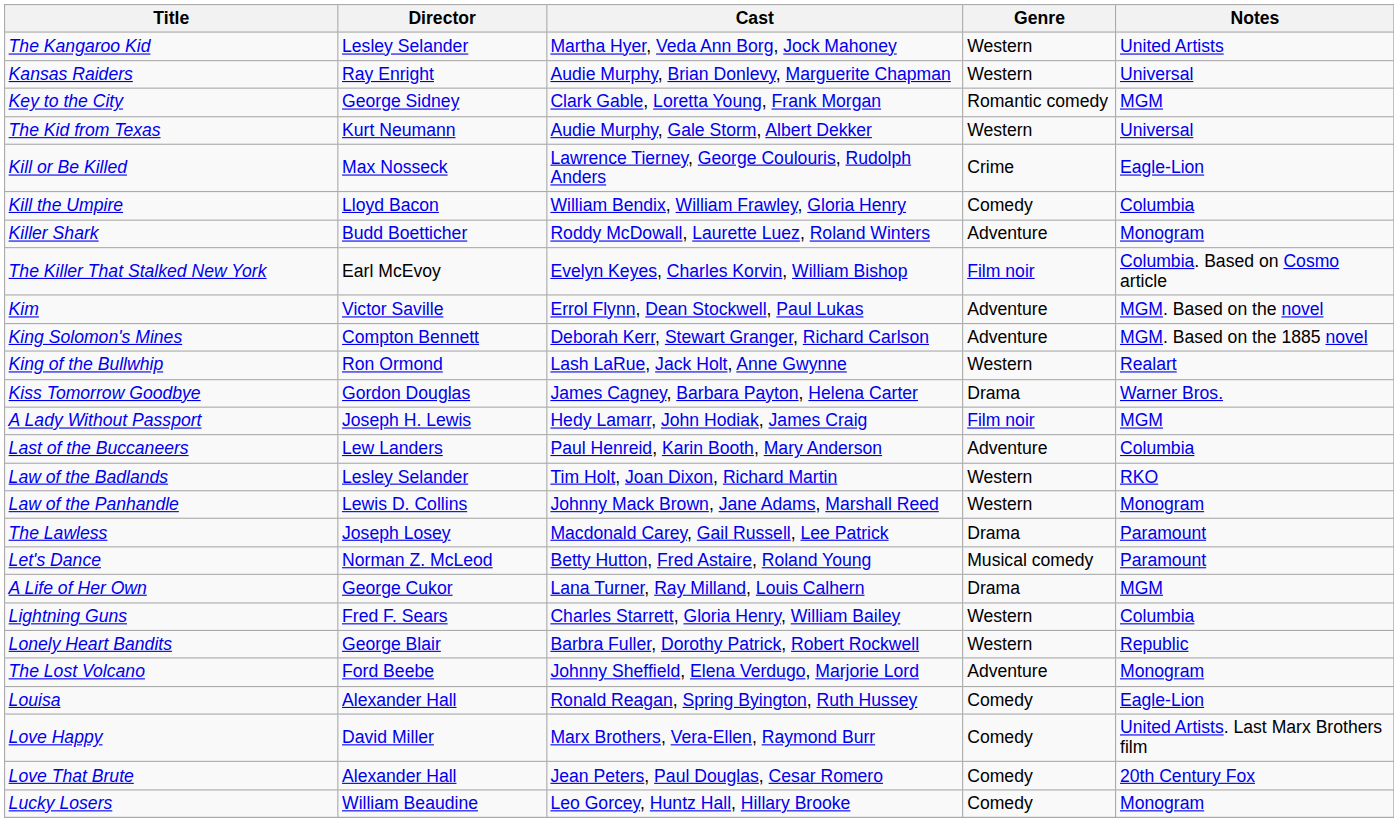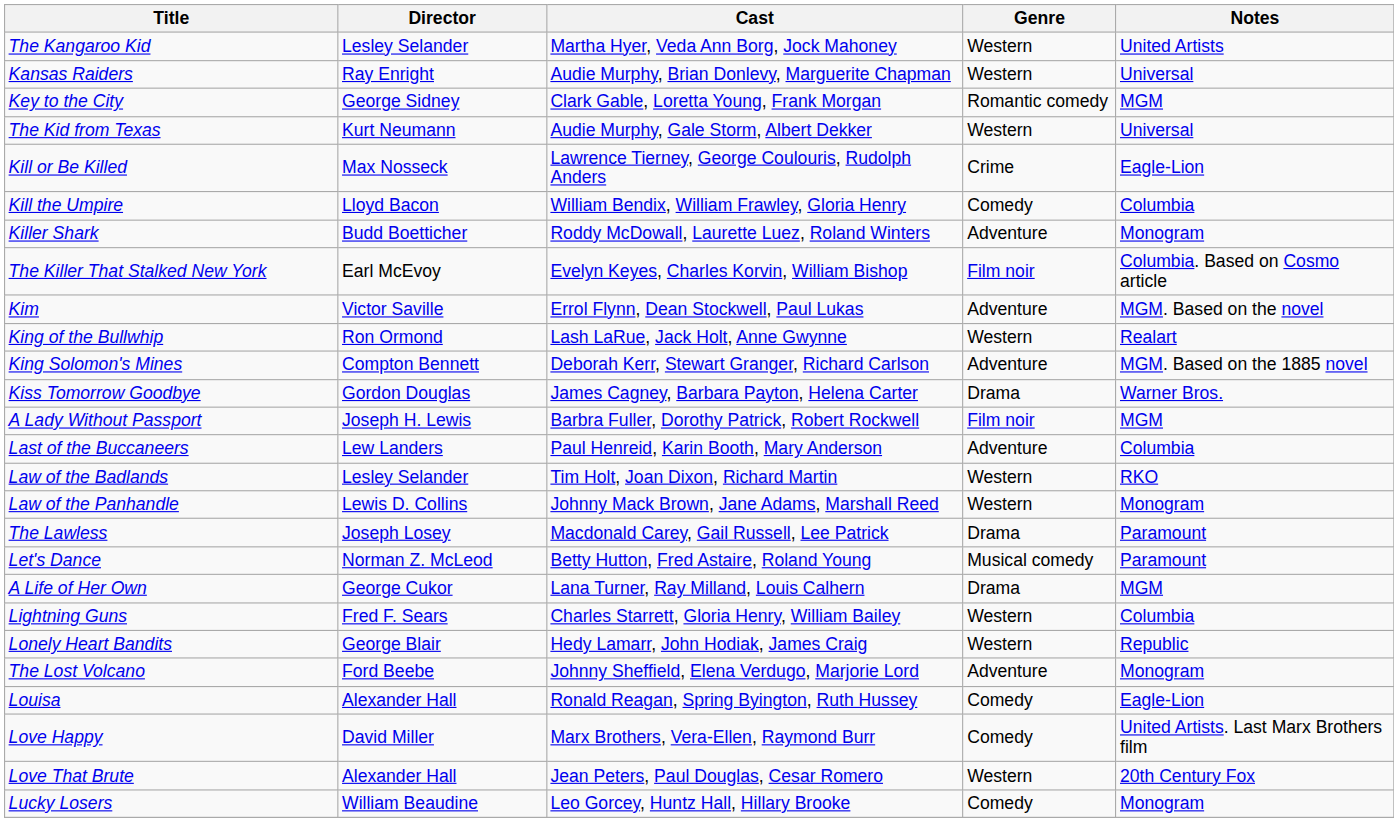 <table class="wikitable" style="width:100%;">
 <tr>
 <th style="width:24%;">Title</th>
 <th style="width:15%;">Director</th>
 <th style="width:30%;">Cast</th>
 <th style="width:11%;">Genre</th>
 <th style="width:20%;">Notes</th>
 </tr>
 <tr>
 <td><em><a href='#'>The Kangaroo Kid</a></em></td>
 <td><a href='#'>Lesley Selander</a></td>
 <td><a href='#'>Martha Hyer</a>, <a href='#'>Veda Ann Borg</a>, <a href='#'>Jock Mahoney</a></td>
 <td>Western</td>
 <td><a href='#'>United Artists</a></td>
 </tr>
 <tr>
 <td><em><a href='#'>Kansas Raiders</a></em></td>
 <td><a href='#'>Ray Enright</a></td>
 <td><a href='#'>Audie Murphy</a>, <a href='#'>Brian Donlevy</a>, <a href='#'>Marguerite Chapman</a></td>
 <td>Western</td>
 <td><a href='#'>Universal</a></td>
 </tr>
 <tr>
 <td><em><a href='#'>Key to the City</a></em></td>
 <td><a href='#'>George Sidney</a></td>
 <td><a href='#'>Clark Gable</a>, <a href='#'>Loretta Young</a>, <a href='#'>Frank Morgan</a></td>
 <td>Romantic comedy</td>
 <td><a href='#'>MGM</a></td>
 </tr>
 <tr>
 <td><em><a href='#'>The Kid from Texas </a></em></td>
 <td><a href='#'>Kurt Neumann</a></td>
 <td><a href='#'>Audie Murphy</a>, <a href='#'>Gale Storm</a>, <a href='#'>Albert Dekker</a></td>
 <td>Western</td>
 <td><a href='#'>Universal</a></td>
 </tr>
 <tr>
 <td><em><a href='#'>Kill or Be Killed</a></em></td>
 <td><a href='#'>Max Nosseck</a></td>
 <td><a href='#'>Lawrence Tierney</a>, <a href='#'>George Coulouris</a>, <a href='#'>Rudolph Anders</a></td>
 <td>Crime</td>
 <td><a href='#'>Eagle-Lion</a></td>
 </tr>
 <tr>
 <td><em><a href='#'>Kill the Umpire</a></em></td>
 <td><a href='#'>Lloyd Bacon</a></td>
 <td><a href='#'>William Bendix</a>, <a href='#'>William Frawley</a>, <a href='#'>Gloria Henry</a></td>
 <td>Comedy</td>
 <td><a href='#'>Columbia</a></td>
 </tr>
 <tr>
 <td><em><a href='#'>Killer Shark</a></em></td>
 <td><a href='#'>Budd Boetticher</a></td>
 <td><a href='#'>Roddy McDowall</a>, <a href='#'>Laurette Luez</a>, <a href='#'>Roland Winters</a></td>
 <td>Adventure</td>
 <td><a href='#'>Monogram</a></td>
 </tr>
 <tr>
 <td><em><a href='#'>The Killer That Stalked New York</a></em></td>
 <td>Earl McEvoy</td>
 <td><a href='#'>Evelyn Keyes</a>, <a href='#'>Charles Korvin</a>, <a href='#'>William Bishop</a></td>
 <td><a href='#'>Film noir</a></td>
 <td><a href='#'>Columbia</a>. Based on <a href='#'>Cosmo</a> article</td>
 </tr>
 <tr>
 <td><em><a href='#'>Kim</a></em></td>
 <td><a href='#'>Victor Saville</a></td>
 <td><a href='#'>Errol Flynn</a>, <a href='#'>Dean Stockwell</a>, <a href='#'>Paul Lukas</a></td>
 <td>Adventure</td>
 <td><a href='#'>MGM</a>. Based on the <a href='#'>novel</a></td>
 </tr>
 <tr>
+<td><em><a href='#'>King of the Bullwhip</a></em></td>
+<td><a href='#'>Ron Ormond</a></td>
+<td><a href='#'>Lash LaRue</a>, <a href='#'>Jack Holt</a>, <a href='#'>Anne Gwynne</a></td>
+<td>Western</td>
+<td><a href='#'>Realart</a></td>
+</tr>
+<tr>
 <td><em><a href='#'>King Solomon's Mines</a></em></td>
 <td><a href='#'>Compton Bennett</a></td>
 <td><a href='#'>Deborah Kerr</a>, <a href='#'>Stewart Granger</a>, <a href='#'>Richard Carlson</a></td>
 <td>Adventure</td>
 <td><a href='#'>MGM</a>. Based on the 1885 <a href='#'>novel</a></td>
-</tr>
-<tr>
-<td><em><a href='#'>King of the Bullwhip</a></em></td>
-<td><a href='#'>Ron Ormond</a></td>
-<td><a href='#'>Lash LaRue</a>, <a href='#'>Jack Holt</a>, <a href='#'>Anne Gwynne</a></td>
-<td>Western</td>
-<td><a href='#'>Realart</a></td>
 </tr>
 <tr>
 <td><em><a href='#'>Kiss Tomorrow Goodbye</a></em></td>
 <td><a href='#'>Gordon Douglas</a></td>
 <td><a href='#'>James Cagney</a>, <a href='#'>Barbara Payton</a>, <a href='#'>Helena Carter</a></td>
 <td>Drama</td>
 <td><a href='#'>Warner Bros.</a></td>
 </tr>
 <tr>
 <td><em><a href='#'>A Lady Without Passport</a></em></td>
 <td><a href='#'>Joseph H. Lewis</a></td>
-<td><a href='#'>Hedy Lamarr</a>, <a href='#'>John Hodiak</a>, <a href='#'>James Craig</a></td>
+<td><a href='#'>Barbra Fuller</a>, <a href='#'>Dorothy Patrick</a>, <a href='#'>Robert Rockwell</a></td>
 <td><a href='#'>Film noir</a></td>
 <td><a href='#'>MGM</a></td>
 </tr>
 <tr>
 <td><em><a href='#'>Last of the Buccaneers</a></em></td>
 <td><a href='#'>Lew Landers</a></td>
 <td><a href='#'>Paul Henreid</a>, <a href='#'>Karin Booth</a>, <a href='#'>Mary Anderson</a></td>
 <td>Adventure</td>
 <td><a href='#'>Columbia</a></td>
 </tr>
 <tr>
 <td><em><a href='#'>Law of the Badlands</a></em></td>
 <td><a href='#'>Lesley Selander</a></td>
 <td><a href='#'>Tim Holt</a>, <a href='#'>Joan Dixon</a>, <a href='#'>Richard Martin</a></td>
 <td>Western</td>
 <td><a href='#'>RKO</a></td>
 </tr>
 <tr>
 <td><em><a href='#'>Law of the Panhandle</a></em></td>
 <td><a href='#'>Lewis D. Collins</a></td>
 <td><a href='#'>Johnny Mack Brown</a>, <a href='#'>Jane Adams</a>, <a href='#'>Marshall Reed</a></td>
 <td>Western</td>
 <td><a href='#'>Monogram</a></td>
 </tr>
 <tr>
 <td><em><a href='#'>The Lawless</a></em></td>
 <td><a href='#'>Joseph Losey</a></td>
 <td><a href='#'>Macdonald Carey</a>, <a href='#'>Gail Russell</a>, <a href='#'>Lee Patrick</a></td>
 <td>Drama</td>
 <td><a href='#'>Paramount</a></td>
 </tr>
 <tr>
 <td><em><a href='#'>Let's Dance</a></em></td>
 <td><a href='#'>Norman Z. McLeod</a></td>
 <td><a href='#'>Betty Hutton</a>, <a href='#'>Fred Astaire</a>, <a href='#'>Roland Young</a></td>
 <td>Musical comedy</td>
 <td><a href='#'>Paramount</a></td>
 </tr>
 <tr>
 <td><em><a href='#'>A Life of Her Own</a></em></td>
 <td><a href='#'>George Cukor</a></td>
 <td><a href='#'>Lana Turner</a>, <a href='#'>Ray Milland</a>, <a href='#'>Louis Calhern</a></td>
 <td>Drama</td>
 <td><a href='#'>MGM</a></td>
 </tr>
 <tr>
 <td><em><a href='#'>Lightning Guns</a></em></td>
 <td><a href='#'>Fred F. Sears</a></td>
 <td><a href='#'>Charles Starrett</a>, <a href='#'>Gloria Henry</a>, <a href='#'>William Bailey</a></td>
 <td>Western</td>
 <td><a href='#'>Columbia</a></td>
 </tr>
 <tr>
 <td><em><a href='#'>Lonely Heart Bandits</a></em></td>
 <td><a href='#'>George Blair</a></td>
-<td><a href='#'>Barbra Fuller</a>, <a href='#'>Dorothy Patrick</a>, <a href='#'>Robert Rockwell</a></td>
+<td><a href='#'>Hedy Lamarr</a>, <a href='#'>John Hodiak</a>, <a href='#'>James Craig</a></td>
 <td>Western</td>
 <td><a href='#'>Republic</a></td>
 </tr>
 <tr>
 <td><em><a href='#'>The Lost Volcano</a></em></td>
 <td><a href='#'>Ford Beebe</a></td>
 <td><a href='#'>Johnny Sheffield</a>, <a href='#'>Elena Verdugo</a>, <a href='#'>Marjorie Lord</a></td>
 <td>Adventure</td>
 <td><a href='#'>Monogram</a></td>
 </tr>
 <tr>
 <td><em><a href='#'>Louisa</a></em></td>
 <td><a href='#'>Alexander Hall</a></td>
 <td><a href='#'>Ronald Reagan</a>, <a href='#'>Spring Byington</a>, <a href='#'>Ruth Hussey</a></td>
 <td>Comedy</td>
 <td><a href='#'>Eagle-Lion</a></td>
 </tr>
 <tr>
 <td><em><a href='#'>Love Happy</a></em></td>
 <td><a href='#'>David Miller</a></td>
 <td><a href='#'>Marx Brothers</a>, <a href='#'>Vera-Ellen</a>, <a href='#'>Raymond Burr</a></td>
 <td>Comedy</td>
 <td><a href='#'>United Artists</a>. Last Marx Brothers film</td>
 </tr>
 <tr>
 <td><em><a href='#'>Love That Brute</a></em></td>
 <td><a href='#'>Alexander Hall</a></td>
 <td><a href='#'>Jean Peters</a>, <a href='#'>Paul Douglas</a>, <a href='#'>Cesar Romero</a></td>
-<td>Comedy</td>
+<td>Western</td>
 <td><a href='#'>20th Century Fox</a></td>
 </tr>
 <tr>
 <td><em><a href='#'>Lucky Losers</a></em></td>
 <td><a href='#'>William Beaudine</a></td>
 <td><a href='#'>Leo Gorcey</a>, <a href='#'>Huntz Hall</a>, <a href='#'>Hillary Brooke</a></td>
 <td>Comedy</td>
 <td><a href='#'>Monogram</a></td>
 </tr>
 <tr>
 </tr>
 </table>
